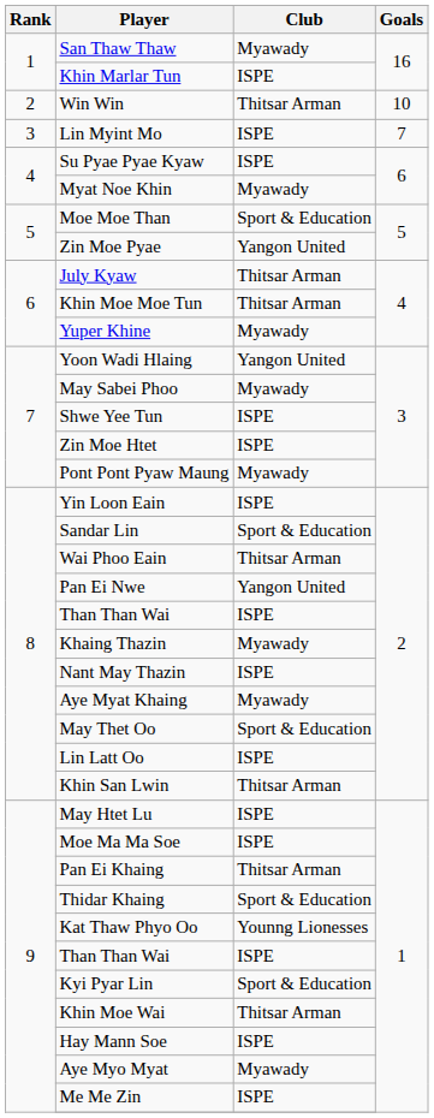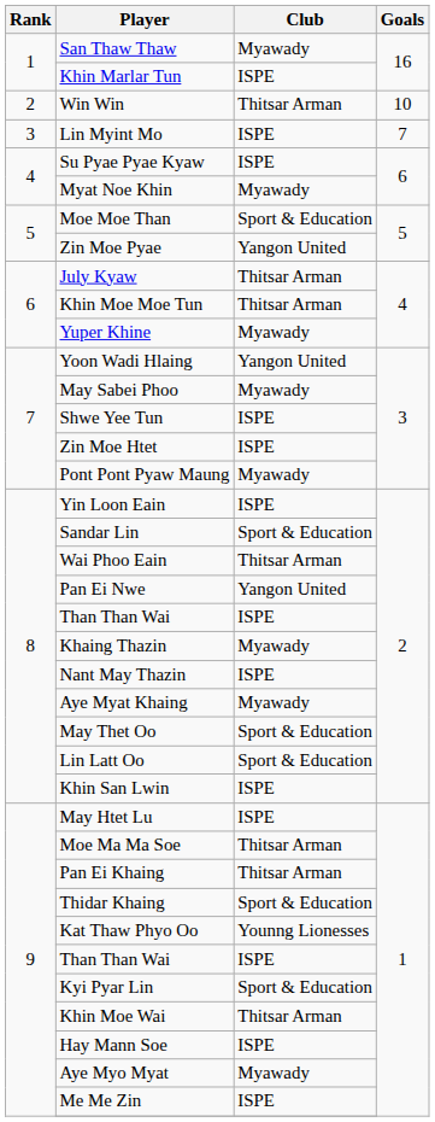 <table class="wikitable" style="text-align:center">
 <tr>
 <th>Rank</th>
 <th>Player</th>
 <th>Club</th>
 <th>Goals</th>
 </tr>
 <tr>
 <td rowspan="2">1</td>
 <td align="left"> <a href='#'>San Thaw Thaw</a></td>
 <td align="left">Myawady</td>
 <td rowspan="2">16</td>
 </tr>
 <tr>
 <td align="left"> <a href='#'>Khin Marlar Tun</a></td>
 <td align="left">ISPE</td>
 </tr>
 <tr>
 <td>2</td>
 <td align="left"> Win Win</td>
 <td align="left">Thitsar Arman</td>
 <td>10</td>
 </tr>
 <tr>
 <td>3</td>
 <td align="left"> Lin Myint Mo</td>
 <td align="left">ISPE</td>
 <td>7</td>
 </tr>
 <tr>
 <td rowspan="2">4</td>
 <td align="left"> Su Pyae Pyae Kyaw</td>
 <td align="left">ISPE</td>
 <td rowspan="2">6</td>
 </tr>
 <tr>
 <td align="left"> Myat Noe Khin</td>
 <td align="left">Myawady</td>
 </tr>
 <tr>
 <td rowspan="2">5</td>
 <td align="left"> Moe Moe Than</td>
 <td align="left">Sport & Education</td>
 <td rowspan="2">5</td>
 </tr>
 <tr>
 <td align="left"> Zin Moe Pyae</td>
 <td align="left">Yangon United</td>
 </tr>
 <tr>
 <td rowspan="3">6</td>
 <td align="left"> <a href='#'>July Kyaw</a></td>
 <td align="left">Thitsar Arman</td>
 <td rowspan="3">4</td>
 </tr>
 <tr>
 <td align="left"> Khin Moe Moe Tun</td>
 <td align="left">Thitsar Arman</td>
 </tr>
 <tr>
 <td align="left"> <a href='#'>Yuper Khine</a></td>
 <td align="left">Myawady</td>
 </tr>
 <tr>
 <td rowspan="5">7</td>
 <td align="left"> Yoon Wadi Hlaing</td>
 <td align="left">Yangon United</td>
 <td rowspan="5">3</td>
 </tr>
 <tr>
 <td align="left"> May Sabei Phoo</td>
 <td align="left">Myawady</td>
 </tr>
 <tr>
 <td align="left"> Shwe Yee Tun</td>
 <td align="left">ISPE</td>
 </tr>
 <tr>
 <td align="left"> Zin Moe Htet</td>
 <td align="left">ISPE</td>
 </tr>
 <tr>
 <td align="left"> Pont Pont Pyaw Maung</td>
 <td align="left">Myawady</td>
 </tr>
 <tr>
 <td rowspan="11">8</td>
 <td align="left"> Yin Loon Eain</td>
 <td align="left">ISPE</td>
 <td rowspan="11">2</td>
 </tr>
 <tr>
 <td align="left"> Sandar Lin</td>
 <td align="left">Sport & Education</td>
 </tr>
 <tr>
 <td align="left"> Wai Phoo Eain</td>
 <td align="left">Thitsar Arman</td>
 </tr>
 <tr>
 <td align="left"> Pan Ei Nwe</td>
 <td align="left">Yangon United</td>
 </tr>
 <tr>
 <td align="left"> Than Than Wai</td>
 <td align="left">ISPE</td>
 </tr>
 <tr>
 <td align="left"> Khaing Thazin</td>
 <td align="left">Myawady</td>
 </tr>
 <tr>
 <td align="left"> Nant May Thazin</td>
 <td align="left">ISPE</td>
 </tr>
 <tr>
 <td align="left"> Aye Myat Khaing</td>
 <td align="left">Myawady</td>
 </tr>
 <tr>
 <td align="left"> May Thet Oo</td>
 <td align="left">Sport & Education</td>
 </tr>
 <tr>
 <td align="left"> Lin Latt Oo</td>
-<td align="left">ISPE</td>
+<td align="left">Sport & Education</td>
 </tr>
 <tr>
 <td align="left"> Khin San Lwin</td>
-<td align="left">Thitsar Arman</td>
+<td align="left">ISPE</td>
 </tr>
 <tr>
 <td rowspan="12">9</td>
 <td align="left"> May Htet Lu</td>
 <td align="left">ISPE</td>
 <td rowspan="12">1</td>
 </tr>
 <tr>
 <td align="left"> Moe Ma Ma Soe</td>
-<td align="left">ISPE</td>
+<td align="left">Thitsar Arman</td>
 </tr>
 <tr>
 <td align="left"> Pan Ei Khaing</td>
 <td align="left">Thitsar Arman</td>
 </tr>
 <tr>
 <td align="left"> Thidar Khaing</td>
 <td align="left">Sport & Education</td>
 </tr>
 <tr>
 <td align="left"> Kat Thaw Phyo Oo</td>
 <td align="left">Younng Lionesses</td>
 </tr>
 <tr>
 <td align="left"> Than Than Wai</td>
 <td align="left">ISPE</td>
 </tr>
 <tr>
 <td align="left"> Kyi Pyar Lin</td>
 <td align="left">Sport & Education</td>
 </tr>
 <tr>
 <td align="left"> Khin Moe Wai</td>
 <td align="left">Thitsar Arman</td>
 </tr>
 <tr>
 <td align="left"> Hay Mann Soe</td>
 <td align="left">ISPE</td>
 </tr>
 <tr>
 <td align="left"> Aye Myo Myat</td>
 <td align="left">Myawady</td>
 </tr>
 <tr>
 <td align="left"> Me Me Zin</td>
 <td align="left">ISPE</td>
 </tr>
 <tr>
 </tr>
 </table>
